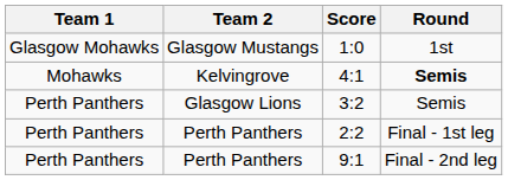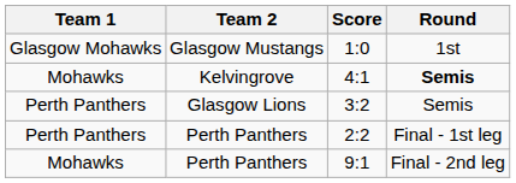 <table class="wikitable" style="text-align:center;">
 <tr>
 <th>Team 1</th>
 <th>Team 2</th>
 <th>Score</th>
 <th>Round</th>
 </tr>
 <tr>
 <td>Glasgow Mohawks</td>
 <td>Glasgow Mustangs</td>
 <td>1:0</td>
 <td>1st</td>
 </tr>
 <tr>
 <td>Mohawks</td>
 <td>Kelvingrove</td>
 <td>4:1</td>
 <td><strong>Semis</strong></td>
 </tr>
 <tr>
 <td>Perth Panthers</td>
 <td>Glasgow Lions</td>
 <td>3:2</td>
 <td>Semis</td>
 </tr>
 <tr>
 <td>Perth Panthers</td>
 <td>Perth Panthers</td>
 <td>2:2</td>
 <td>Final - 1st leg</td>
 </tr>
 <tr>
-<td>Perth Panthers</td>
+<td>Mohawks</td>
 <td>Perth Panthers</td>
 <td>9:1</td>
 <td>Final - 2nd leg</td>
 </tr>
 </table>
